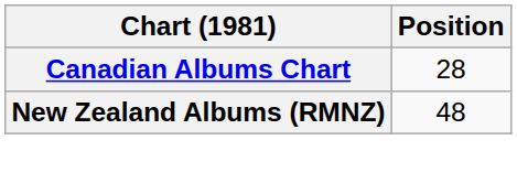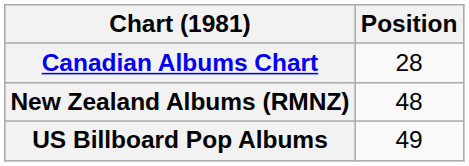 <table class="wikitable sortable plainrowheaders" style="text-align:center;">
 <tr>
 <th scope="col">Chart (1981)</th>
 <th scope="col">Position</th>
 </tr>
 <tr>
 <th scope="row"><a href='#'>Canadian Albums Chart</a></th>
 <td>28</td>
 </tr>
 <tr>
 <th scope="row">New Zealand Albums (RMNZ)</th>
 <td>48</td>
 </tr>
+<tr>
+<th scope="row">US Billboard Pop Albums</th>
+<td>49</td>
+</tr>
 </table>
